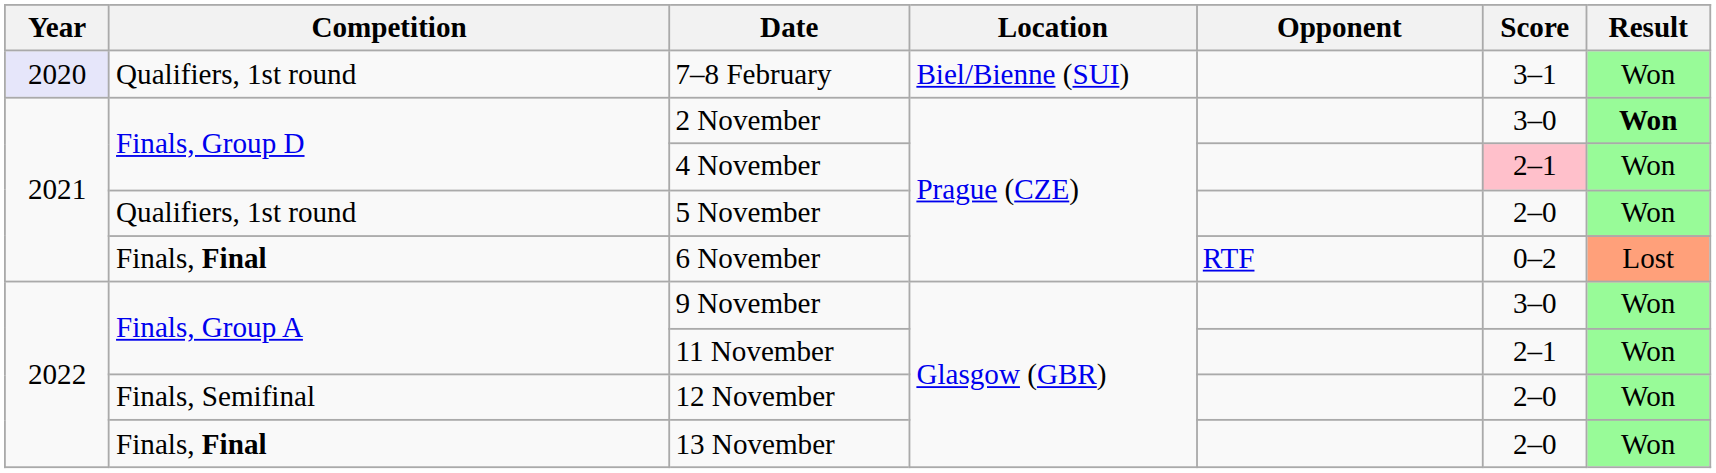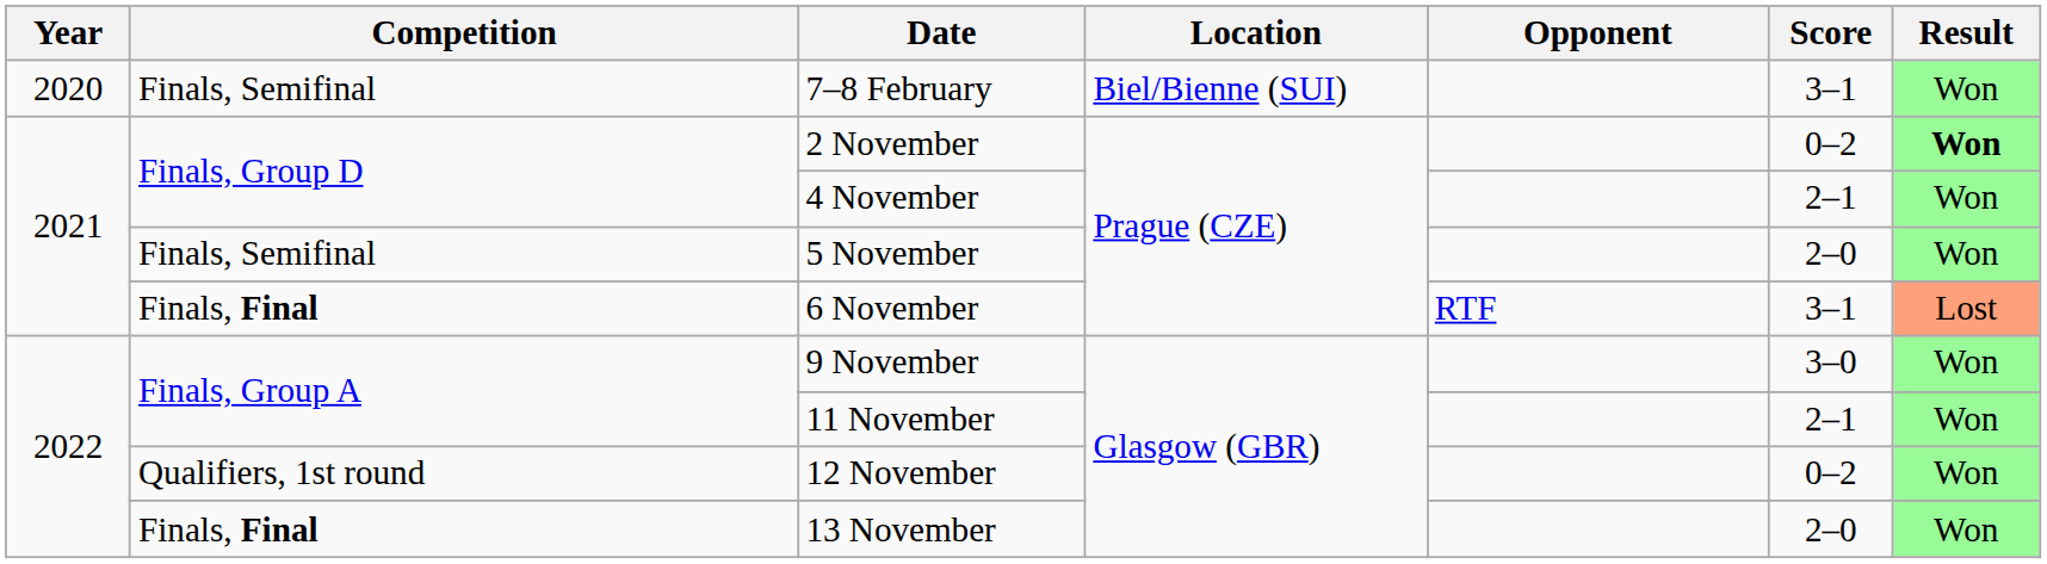 <table class="wikitable">
 <tr>
 <th style="width:50px">Year</th>
 <th style="width:300px">Competition</th>
 <th style="width:125px">Date</th>
 <th style="width:150px">Location</th>
 <th style="width:150px">Opponent</th>
 <th style="width:50px">Score</th>
 <th style="width:60px">Result</th>
 </tr>
 <tr>
-<td align="center" rowspan="1" style="background: lavender;">2020</td>
-<td>Qualifiers, 1st round</td>
+<td align="center" rowspan="1">2020</td>
+<td>Finals, Semifinal</td>
 <td>7–8 February</td>
 <td><a href='#'>Biel/Bienne</a> (<a href='#'>SUI</a>)</td>
 <td></td>
 <td align="center">3–1</td>
 <td align="center" bgcolor="#98FB98">Won</td>
 </tr>
 <tr>
 <td align="center" rowspan="4">2021</td>
 <td rowspan="2"><a href='#'>Finals, Group D</a></td>
 <td>2 November</td>
 <td rowspan="4"><a href='#'>Prague</a> (<a href='#'>CZE</a>)</td>
 <td></td>
-<td align="center">3–0</td>
+<td align="center">0–2</td>
 <td align="center" bgcolor="#98FB98"><strong>Won</strong></td>
 </tr>
 <tr>
 <td>4 November</td>
 <td></td>
-<td align="center" style="background: pink;">2–1</td>
+<td align="center">2–1</td>
 <td align="center" bgcolor="#98FB98">Won</td>
 </tr>
 <tr>
-<td>Qualifiers, 1st round</td>
+<td>Finals, Semifinal</td>
 <td>5 November</td>
 <td></td>
 <td align="center">2–0</td>
 <td align="center" bgcolor="#98FB98">Won</td>
 </tr>
 <tr>
 <td>Finals, <strong>Final</strong></td>
 <td>6 November</td>
 <td> <a href='#'>RTF</a></td>
-<td align="center">0–2</td>
+<td align="center">3–1</td>
 <td align="center" bgcolor="#FFA07A">Lost</td>
 </tr>
 <tr>
 <td align="center" rowspan="4">2022</td>
 <td rowspan="2"><a href='#'>Finals, Group A</a></td>
 <td>9 November</td>
 <td rowspan="4"><a href='#'>Glasgow</a> (<a href='#'>GBR</a>)</td>
 <td></td>
 <td align="center">3–0</td>
 <td align="center" bgcolor="#98FB98">Won</td>
 </tr>
 <tr>
 <td>11 November</td>
 <td></td>
 <td align="center">2–1</td>
 <td align="center" bgcolor="#98FB98">Won</td>
 </tr>
 <tr>
-<td>Finals, Semifinal</td>
+<td>Qualifiers, 1st round</td>
 <td>12 November</td>
 <td></td>
-<td align="center">2–0</td>
+<td align="center">0–2</td>
 <td align="center" bgcolor="#98FB98">Won</td>
 </tr>
 <tr>
 <td>Finals, <strong>Final</strong></td>
 <td>13 November</td>
 <td></td>
 <td align="center">2–0</td>
 <td align="center" bgcolor="#98FB98">Won</td>
 </tr>
 </table>
